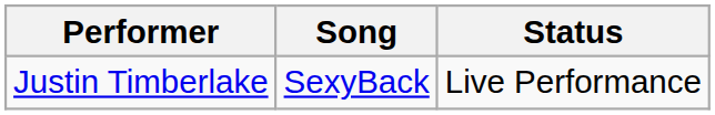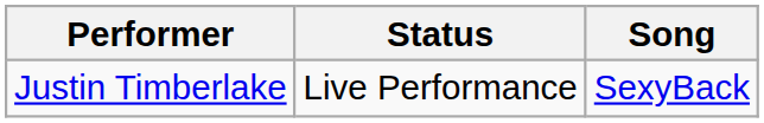 <table class="wikitable" style="font-size: 85%">
 <tr>
 <th>Performer</th>
+<th>Status</th>
 <th>Song</th>
-<th>Status</th>
 </tr>
 <tr>
 <td> <a href='#'>Justin Timberlake</a></td>
+<td>Live Performance</td>
 <td><a href='#'>SexyBack</a></td>
-<td>Live Performance</td>
 </tr>
 </table>
